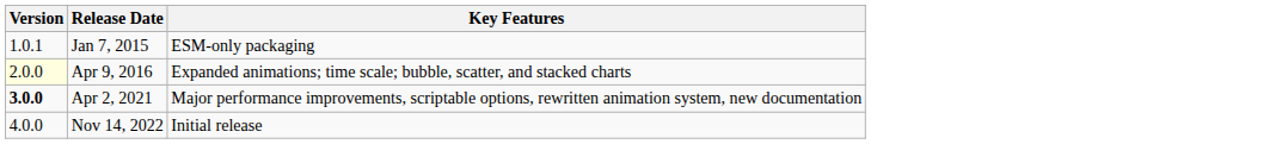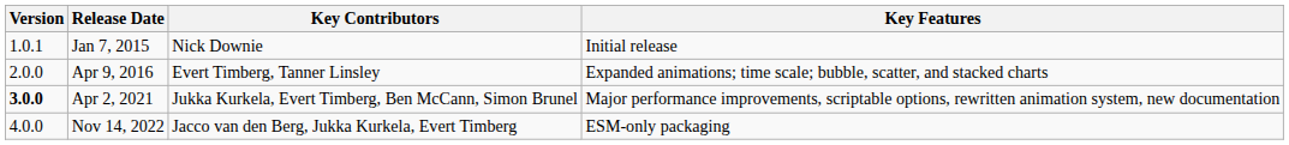 <table class="wikitable">
 <tr>
 <th>Version</th>
 <th>Release Date</th>
+<th>Key Contributors</th>
 <th>Key Features</th>
 </tr>
 <tr>
 <td>1.0.1</td>
 <td>Jan 7, 2015</td>
-<td>ESM-only packaging</td>
+<td>Nick Downie</td>
+<td>Initial release</td>
 </tr>
 <tr>
-<td style="background: lightyellow;">2.0.0</td>
+<td>2.0.0</td>
 <td>Apr 9, 2016</td>
+<td>Evert Timberg, Tanner Linsley</td>
 <td>Expanded animations; time scale; bubble, scatter, and stacked charts</td>
 </tr>
 <tr>
 <td><strong>3.0.0</strong></td>
 <td>Apr 2, 2021</td>
+<td>Jukka Kurkela, Evert Timberg, Ben McCann, Simon Brunel</td>
 <td>Major performance improvements, scriptable options, rewritten animation system, new documentation</td>
 </tr>
 <tr>
 <td>4.0.0</td>
 <td>Nov 14, 2022</td>
-<td>Initial release</td>
+<td>Jacco van den Berg, Jukka Kurkela, Evert Timberg</td>
+<td>ESM-only packaging</td>
 </tr>
 </table>
